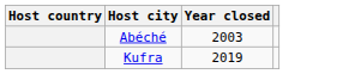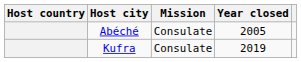 <table class="wikitable plainrowheaders" style="text-align:center;">
 <tr>
 <th scope="col">Host country</th>
 <th scope="col">Host city</th>
+<th scope="col">Mission</th>
 <th scope="col">Year closed</th>
 <th scope="col"></th>
 </tr>
 <tr>
 <th scope="row"></th>
 <td><a href='#'>Abéché</a></td>
-<td>2003</td>
+<td>Consulate</td>
+<td>2005</td>
 <td></td>
 </tr>
 <tr>
 <th scope="row"></th>
 <td><a href='#'>Kufra</a></td>
+<td>Consulate</td>
 <td>2019</td>
 <td></td>
 </tr>
 </table>
